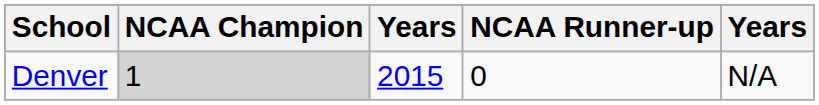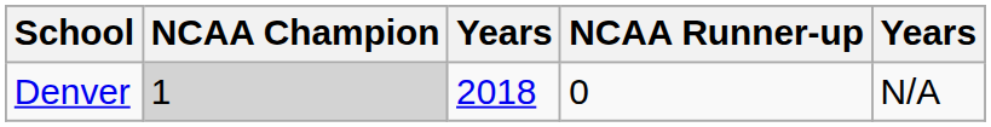 <table class="wikitable">
 <tr>
 <th>School</th>
 <th>NCAA Champion</th>
 <th>Years</th>
 <th>NCAA Runner-up</th>
 <th>Years</th>
 </tr>
 <tr>
 <td><a href='#'>Denver</a></td>
 <td style="background: lightgrey;">1</td>
-<td><a href='#'>2015</a></td>
+<td><a href='#'>2018</a></td>
 <td>0</td>
 <td>N/A</td>
 </tr>
 </table>
